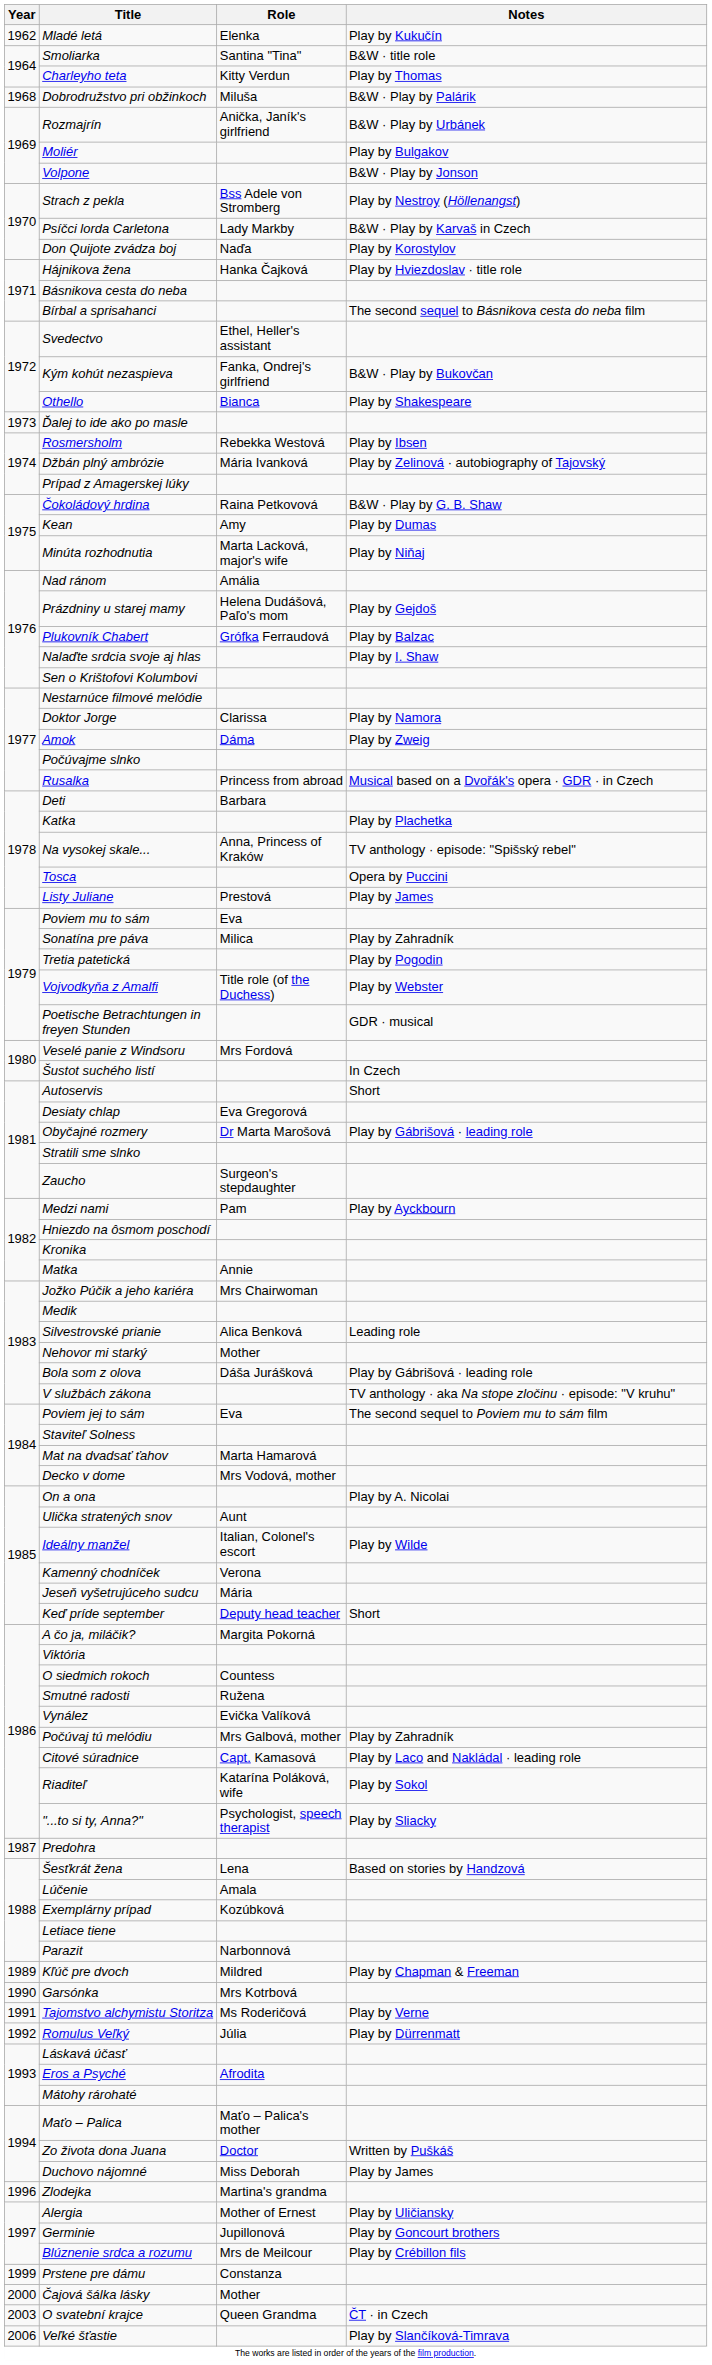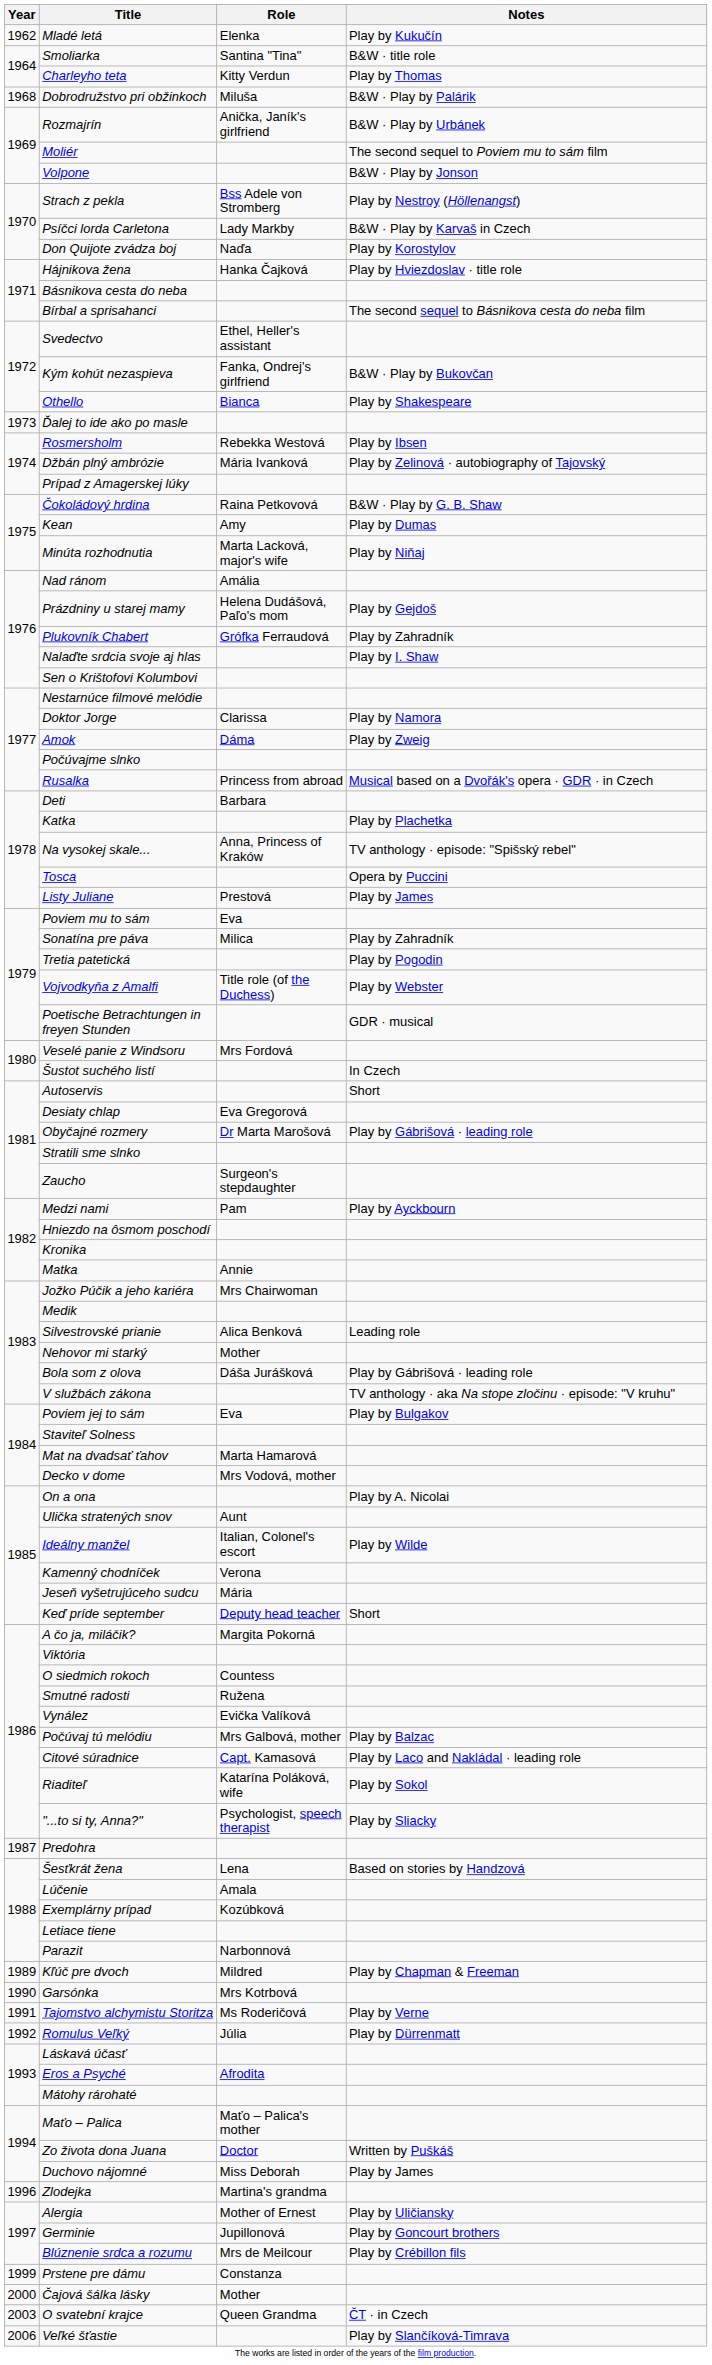 <table class=wikitable style="text-align:left">
 <tr>
 <th width=4%>Year</th>
 <th width=25.5%>Title</th>
 <th width=18.5%>Role</th>
 <th width=52%>Notes</th>
 </tr>
 <tr>
 <td>1962</td>
 <td><em>Mladé letá</em></td>
 <td>Elenka</td>
 <td>Play by <a href='#'>Kukučín</a></td>
 </tr>
 <tr>
 <td rowspan=2>1964</td>
 <td><em>Smoliarka</em></td>
 <td>Santina "Tina"</td>
 <td>B&W · title role </td>
 </tr>
 <tr>
 <td><em><a href='#'>Charleyho teta</a></em></td>
 <td>Kitty Verdun</td>
 <td>Play by <a href='#'>Thomas</a></td>
 </tr>
 <tr>
 <td>1968</td>
 <td><em>Dobrodružstvo pri obžinkoch</em></td>
 <td>Miluša</td>
 <td>B&W · Play by <a href='#'>Palárik</a></td>
 </tr>
 <tr>
 <td rowspan=3>1969</td>
 <td><em>Rozmajrín</em></td>
 <td>Anička, Janík's girlfriend</td>
 <td>B&W · Play by <a href='#'>Urbánek</a></td>
 </tr>
 <tr>
 <td><em><a href='#'>Moliér</a></em></td>
 <td></td>
-<td>Play by <a href='#'>Bulgakov</a></td>
+<td>The second sequel to <em>Poviem mu to sám</em> film</td>
 </tr>
 <tr>
 <td><em><a href='#'>Volpone</a></em></td>
 <td></td>
 <td>B&W · Play by <a href='#'>Jonson</a></td>
 </tr>
 <tr>
 <td rowspan=3>1970</td>
 <td><em>Strach z pekla</em></td>
 <td><a href='#'>Bss</a> Adele von Stromberg</td>
 <td>Play by <a href='#'>Nestroy</a> (<a href='#'><em>Höllenangst</em></a>)</td>
 </tr>
 <tr>
 <td><em>Psíčci lorda Carletona</em></td>
 <td>Lady Markby</td>
 <td>B&W · Play by <a href='#'>Karvaš</a> in Czech</td>
 </tr>
 <tr>
 <td><em>Don Quijote zvádza boj</em></td>
 <td>Naďa</td>
 <td>Play by <a href='#'>Korostylov</a></td>
 </tr>
 <tr>
 <td rowspan=3>1971</td>
 <td><em>Hájnikova žena</em></td>
 <td>Hanka Čajková</td>
 <td>Play by <a href='#'>Hviezdoslav</a> · title role</td>
 </tr>
 <tr>
 <td><em>Básnikova cesta do neba</em></td>
 <td></td>
 <td></td>
 </tr>
 <tr>
 <td><em>Bírbal a sprisahanci</em></td>
 <td></td>
 <td>The second <a href='#'>sequel</a> to <em>Básnikova cesta do neba</em> film</td>
 </tr>
 <tr>
 <td rowspan=3>1972</td>
 <td><em>Svedectvo</em></td>
 <td>Ethel, Heller's assistant</td>
 <td></td>
 </tr>
 <tr>
 <td><em>Kým kohút nezaspieva</em></td>
 <td>Fanka, Ondrej's girlfriend</td>
 <td>B&W · Play by <a href='#'>Bukovčan</a></td>
 </tr>
 <tr>
 <td><em><a href='#'>Othello</a></em></td>
 <td><a href='#'>Bianca</a></td>
 <td>Play by <a href='#'>Shakespeare</a></td>
 </tr>
 <tr>
 <td>1973</td>
 <td><em>Ďalej to ide ako po masle</em></td>
 <td></td>
 <td></td>
 </tr>
 <tr>
 <td rowspan=3>1974</td>
 <td><em><a href='#'>Rosmersholm</a></em></td>
 <td>Rebekka Westová</td>
 <td>Play by <a href='#'>Ibsen</a></td>
 </tr>
 <tr>
 <td><em>Džbán plný ambrózie</em></td>
 <td>Mária Ivanková</td>
 <td>Play by <a href='#'>Zelinová</a> · autobiography of <a href='#'>Tajovský</a></td>
 </tr>
 <tr>
 <td><em>Prípad z Amagerskej lúky</em></td>
 <td></td>
 <td></td>
 </tr>
 <tr>
 <td rowspan=3>1975</td>
 <td><em><a href='#'>Čokoládový hrdina</a></em></td>
 <td>Raina Petkovová</td>
 <td>B&W · Play by <a href='#'>G. B. Shaw</a></td>
 </tr>
 <tr>
 <td><em>Kean</em></td>
 <td>Amy</td>
 <td>Play by <a href='#'>Dumas</a></td>
 </tr>
 <tr>
 <td><em>Minúta rozhodnutia</em></td>
 <td>Marta Lacková, major's wife</td>
 <td>Play by <a href='#'>Niňaj</a></td>
 </tr>
 <tr>
 <td rowspan=5>1976</td>
 <td><em>Nad ránom</em></td>
 <td>Amália</td>
 <td></td>
 </tr>
 <tr>
 <td><em>Prázdniny u starej mamy</em></td>
 <td>Helena Dudášová, Paľo's mom</td>
 <td>Play by <a href='#'>Gejdoš</a></td>
 </tr>
 <tr>
 <td><em><a href='#'>Plukovník Chabert</a></em></td>
 <td><a href='#'>Grófka</a> Ferraudová </td>
-<td>Play by <a href='#'>Balzac</a></td>
+<td>Play by Zahradník</td>
 </tr>
 <tr>
 <td><em>Nalaďte srdcia svoje aj hlas</em></td>
 <td></td>
 <td>Play by <a href='#'>I. Shaw</a></td>
 </tr>
 <tr>
 <td><em>Sen o Krištofovi Kolumbovi</em></td>
 <td></td>
 <td></td>
 </tr>
 <tr>
 <td rowspan=5>1977</td>
 <td><em>Nestarnúce filmové melódie</em></td>
 <td></td>
 <td></td>
 </tr>
 <tr>
 <td><em>Doktor Jorge</em></td>
 <td>Clarissa</td>
 <td>Play by <a href='#'>Namora</a></td>
 </tr>
 <tr>
 <td><em><a href='#'>Amok</a></em></td>
 <td><a href='#'>Dáma</a></td>
 <td>Play by <a href='#'>Zweig</a></td>
 </tr>
 <tr>
 <td><em>Počúvajme slnko</em></td>
 <td></td>
 <td></td>
 </tr>
 <tr>
 <td><em><a href='#'>Rusalka</a></em></td>
 <td>Princess from abroad</td>
 <td><a href='#'>Musical</a> based on a <a href='#'>Dvořák's</a> opera · <a href='#'>GDR</a> · in Czech</td>
 </tr>
 <tr>
 <td rowspan=5>1978</td>
 <td><em>Deti</em></td>
 <td>Barbara</td>
 <td></td>
 </tr>
 <tr>
 <td><em>Katka</em></td>
 <td></td>
 <td>Play by <a href='#'>Plachetka</a></td>
 </tr>
 <tr>
 <td><em>Na vysokej skale...</em></td>
 <td>Anna, Princess of Kraków</td>
 <td>TV anthology · episode: "Spišský rebel"</td>
 </tr>
 <tr>
 <td><em><a href='#'>Tosca</a></em></td>
 <td></td>
 <td>Opera by <a href='#'>Puccini</a></td>
 </tr>
 <tr>
 <td><em><a href='#'>Listy Juliane</a></em></td>
 <td>Prestová</td>
 <td>Play by <a href='#'>James</a></td>
 </tr>
 <tr>
 <td rowspan=5>1979</td>
 <td><em>Poviem mu to sám</em></td>
 <td>Eva</td>
 <td></td>
 </tr>
 <tr>
 <td><em>Sonatína pre páva</em></td>
 <td>Milica</td>
 <td>Play by Zahradník</td>
 </tr>
 <tr>
 <td><em>Tretia patetická</em></td>
 <td></td>
 <td>Play by <a href='#'>Pogodin</a></td>
 </tr>
 <tr>
 <td><em><a href='#'>Vojvodkyňa z Amalfi</a></em></td>
 <td>Title role (of <a href='#'>the Duchess</a>)</td>
 <td>Play by <a href='#'>Webster</a></td>
 </tr>
 <tr>
 <td><em>Poetische Betrachtungen in freyen Stunden</em></td>
 <td></td>
 <td>GDR · musical</td>
 </tr>
 <tr>
 <td rowspan=2>1980</td>
 <td><em>Veselé panie z Windsoru</em></td>
 <td>Mrs Fordová</td>
 <td></td>
 </tr>
 <tr>
 <td><em>Šustot suchého listí</em></td>
 <td></td>
 <td>In Czech</td>
 </tr>
 <tr>
 <td rowspan=5>1981</td>
 <td><em>Autoservis</em></td>
 <td></td>
 <td>Short</td>
 </tr>
 <tr>
 <td><em>Desiaty chlap</em></td>
 <td>Eva Gregorová</td>
 <td></td>
 </tr>
 <tr>
 <td><em>Obyčajné rozmery</em></td>
 <td><a href='#'>Dr</a> Marta Marošová</td>
 <td>Play by <a href='#'>Gábrišová</a> · <a href='#'>leading role</a></td>
 </tr>
 <tr>
 <td><em>Stratili sme slnko</em></td>
 <td></td>
 <td></td>
 </tr>
 <tr>
 <td><em>Zaucho</em></td>
 <td>Surgeon's stepdaughter</td>
 <td></td>
 </tr>
 <tr>
 <td rowspan=4>1982</td>
 <td><em>Medzi nami</em></td>
 <td>Pam</td>
 <td>Play by <a href='#'>Ayckbourn</a></td>
 </tr>
 <tr>
 <td><em>Hniezdo na ôsmom poschodí</em></td>
 <td></td>
 <td></td>
 </tr>
 <tr>
 <td><em>Kronika</em></td>
 <td></td>
 <td></td>
 </tr>
 <tr>
 <td><em>Matka</em></td>
 <td>Annie</td>
 <td></td>
 </tr>
 <tr>
 <td rowspan=6>1983</td>
 <td><em>Jožko Púčik a jeho kariéra</em></td>
 <td>Mrs Chairwoman</td>
 <td></td>
 </tr>
 <tr>
 <td><em>Medik</em></td>
 <td></td>
 <td></td>
 </tr>
 <tr>
 <td><em>Silvestrovské prianie</em></td>
 <td>Alica Benková</td>
 <td>Leading role</td>
 </tr>
 <tr>
 <td><em>Nehovor mi starký</em></td>
 <td>Mother</td>
 <td></td>
 </tr>
 <tr>
 <td><em>Bola som z olova</em></td>
 <td>Dáša Jurášková</td>
 <td>Play by Gábrišová · leading role</td>
 </tr>
 <tr>
 <td><em>V službách zákona</em></td>
 <td></td>
 <td>TV anthology · aka <em>Na stope zločinu</em> · episode: "V kruhu"</td>
 </tr>
 <tr>
 <td rowspan=4>1984</td>
 <td><em>Poviem jej to sám</em></td>
 <td>Eva</td>
-<td>The second sequel to <em>Poviem mu to sám</em> film</td>
+<td>Play by <a href='#'>Bulgakov</a></td>
 </tr>
 <tr>
 <td><em>Staviteľ Solness</em></td>
 <td></td>
 <td></td>
 </tr>
 <tr>
 <td><em>Mat na dvadsať ťahov</em></td>
 <td>Marta Hamarová</td>
 <td></td>
 </tr>
 <tr>
 <td><em>Decko v dome</em></td>
 <td>Mrs Vodová, mother</td>
 <td></td>
 </tr>
 <tr>
 <td rowspan=6>1985</td>
 <td><em>On a ona</em></td>
 <td></td>
 <td>Play by A. Nicolai</td>
 </tr>
 <tr>
 <td><em>Ulička stratených snov</em></td>
 <td>Aunt</td>
 <td></td>
 </tr>
 <tr>
 <td><em><a href='#'>Ideálny manžel</a></em></td>
 <td>Italian, Colonel's escort</td>
 <td>Play by <a href='#'>Wilde</a></td>
 </tr>
 <tr>
 <td><em>Kamenný chodníček</em></td>
 <td>Verona</td>
 <td></td>
 </tr>
 <tr>
 <td><em>Jeseň vyšetrujúceho sudcu</em></td>
 <td>Mária</td>
 <td></td>
 </tr>
 <tr>
 <td><em>Keď príde september</em></td>
 <td><a href='#'>Deputy head teacher</a></td>
 <td>Short</td>
 </tr>
 <tr>
 <td rowspan=9>1986</td>
 <td><em>A čo ja, miláčik?</em></td>
 <td>Margita Pokorná</td>
 <td></td>
 </tr>
 <tr>
 <td><em>Viktória</em></td>
 <td></td>
 <td></td>
 </tr>
 <tr>
 <td><em>O siedmich rokoch</em></td>
 <td>Countess</td>
 <td></td>
 </tr>
 <tr>
 <td><em>Smutné radosti</em></td>
 <td>Ružena</td>
 <td></td>
 </tr>
 <tr>
 <td><em>Vynález</em></td>
 <td>Evička Valíková</td>
 <td></td>
 </tr>
 <tr>
 <td><em>Počúvaj tú melódiu</em></td>
 <td>Mrs Galbová, mother</td>
-<td>Play by Zahradník</td>
+<td>Play by <a href='#'>Balzac</a></td>
 </tr>
 <tr>
 <td><em>Citové súradnice</em></td>
 <td><a href='#'>Capt.</a> Kamasová</td>
 <td>Play by <a href='#'>Laco</a> and <a href='#'>Nakládal</a> · leading role</td>
 </tr>
 <tr>
 <td><em>Riaditeľ</em></td>
 <td>Katarína Poláková, wife</td>
 <td>Play by <a href='#'>Sokol</a></td>
 </tr>
 <tr>
 <td><em>"...to si ty, Anna?"</em></td>
 <td>Psychologist, <a href='#'>speech therapist</a></td>
 <td>Play by <a href='#'>Sliacky</a></td>
 </tr>
 <tr>
 <td>1987</td>
 <td><em>Predohra</em></td>
 <td></td>
 <td></td>
 </tr>
 <tr>
 <td rowspan=5>1988</td>
 <td><em>Šesťkrát žena</em></td>
 <td>Lena</td>
 <td>Based on stories by <a href='#'>Handzová</a></td>
 </tr>
 <tr>
 <td><em>Lúčenie</em></td>
 <td>Amala</td>
 <td></td>
 </tr>
 <tr>
 <td><em>Exemplárny prípad</em></td>
 <td>Kozúbková</td>
 <td></td>
 </tr>
 <tr>
 <td><em>Letiace tiene</em></td>
 <td></td>
 <td></td>
 </tr>
 <tr>
 <td><em>Parazit</em></td>
 <td>Narbonnová</td>
 <td></td>
 </tr>
 <tr>
 <td>1989</td>
 <td><em>Kľúč pre dvoch</em></td>
 <td>Mildred</td>
 <td>Play by <a href='#'>Chapman</a> & <a href='#'>Freeman</a></td>
 </tr>
 <tr>
 <td>1990</td>
 <td><em>Garsónka</em></td>
 <td>Mrs Kotrbová</td>
 <td></td>
 </tr>
 <tr>
 <td>1991</td>
 <td><em><a href='#'>Tajomstvo alchymistu Storitza</a></em></td>
 <td>Ms Roderičová</td>
 <td>Play by <a href='#'>Verne</a></td>
 </tr>
 <tr>
 <td>1992</td>
 <td><em><a href='#'>Romulus Veľký</a></em></td>
 <td>Júlia</td>
 <td>Play by <a href='#'>Dürrenmatt</a></td>
 </tr>
 <tr>
 <td rowspan=3>1993</td>
 <td><em>Láskavá účasť</em></td>
 <td></td>
 <td></td>
 </tr>
 <tr>
 <td><em><a href='#'>Eros a Psyché</a></em></td>
 <td><a href='#'>Afrodita</a></td>
 <td></td>
 </tr>
 <tr>
 <td><em>Mátohy rárohaté</em></td>
 <td></td>
 <td></td>
 </tr>
 <tr>
 <td rowspan=3>1994</td>
 <td><em>Maťo – Palica</em></td>
 <td>Maťo – Palica's mother</td>
 <td></td>
 </tr>
 <tr>
 <td><em>Zo života dona Juana</em></td>
 <td><a href='#'>Doctor</a></td>
 <td>Written by <a href='#'>Puškáš</a></td>
 </tr>
 <tr>
 <td><em>Duchovo nájomné</em></td>
 <td>Miss Deborah</td>
 <td>Play by James</td>
 </tr>
 <tr>
 <td>1996</td>
 <td><em>Zlodejka</em></td>
 <td>Martina's grandma</td>
 <td></td>
 </tr>
 <tr>
 <td rowspan=3>1997</td>
 <td><em>Alergia</em></td>
 <td>Mother of Ernest</td>
 <td>Play by <a href='#'>Uličiansky</a></td>
 </tr>
 <tr>
 <td><em>Germinie</em></td>
 <td>Jupillonová</td>
 <td>Play by <a href='#'>Goncourt brothers</a></td>
 </tr>
 <tr>
 <td><em><a href='#'>Blúznenie srdca a rozumu</a></em></td>
 <td>Mrs de Meilcour </td>
 <td>Play by <a href='#'>Crébillon fils</a></td>
 </tr>
 <tr>
 <td>1999</td>
 <td><em>Prstene pre dámu</em></td>
 <td>Constanza</td>
 <td></td>
 </tr>
 <tr>
 <td>2000</td>
 <td><em>Čajová šálka lásky</em></td>
 <td>Mother</td>
 <td></td>
 </tr>
 <tr>
 <td>2003</td>
 <td><em>O svatební krajce</em></td>
 <td>Queen Grandma</td>
 <td><a href='#'>ČT</a> · in Czech</td>
 </tr>
 <tr>
 <td>2006</td>
 <td><em>Veľké šťastie</em></td>
 <td></td>
 <td>Play by <a href='#'>Slančíková-Timrava</a></td>
 </tr>
 <tr>
 <td width=100% colspan=4 style="background:white; font-size:8pt; border-left:1px solid white; border-right:1px solid white; border-bottom:1px solid white" align=center>The works are listed in order of the years of the <a href='#'>film production</a>.</td>
 </tr>
 </table>
